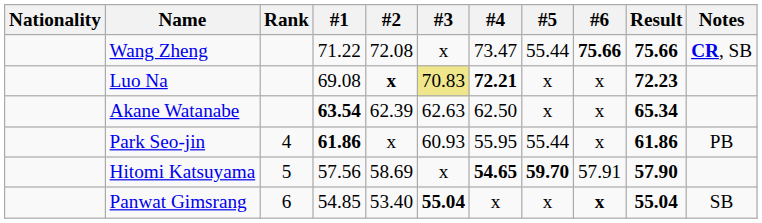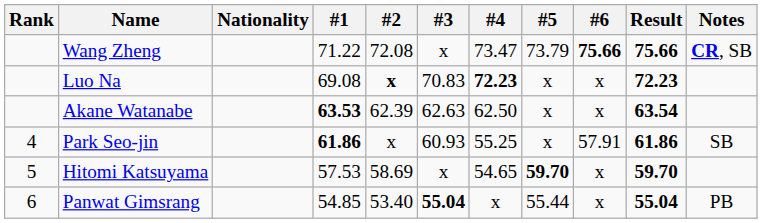 <table class="wikitable sortable" style="text-align:center">
 <tr>
+<th>Rank</th>
+<th>Name</th>
 <th>Nationality</th>
-<th>Name</th>
-<th>Rank</th>
 <th>#1</th>
 <th>#2</th>
 <th>#3</th>
 <th>#4</th>
 <th>#5</th>
 <th>#6</th>
 <th>Result</th>
 <th>Notes</th>
 </tr>
 <tr>
+<td></td>
+<td align=left><a href='#'>Wang Zheng</a></td>
 <td align=left></td>
-<td align=left><a href='#'>Wang Zheng</a></td>
-<td></td>
 <td>71.22</td>
 <td>72.08</td>
 <td>x</td>
 <td>73.47</td>
-<td>55.44</td>
+<td>73.79</td>
 <td><strong>75.66</strong></td>
 <td><strong>75.66</strong></td>
 <td><strong><a href='#'>CR</a></strong>, SB</td>
 </tr>
 <tr>
+<td></td>
+<td align=left><a href='#'>Luo Na</a></td>
 <td align=left></td>
-<td align=left><a href='#'>Luo Na</a></td>
-<td></td>
 <td>69.08</td>
 <td><strong>x</strong></td>
-<td style="background: khaki;">70.83</td>
-<td><strong>72.21</strong></td>
+<td>70.83</td>
+<td><strong>72.23</strong></td>
 <td>x</td>
 <td>x</td>
 <td><strong>72.23</strong></td>
 <td></td>
 </tr>
 <tr>
+<td></td>
+<td align=left><a href='#'>Akane Watanabe</a></td>
 <td align=left></td>
-<td align=left><a href='#'>Akane Watanabe</a></td>
-<td></td>
-<td><strong>63.54</strong></td>
+<td><strong>63.53</strong></td>
 <td>62.39</td>
 <td>62.63</td>
 <td>62.50</td>
 <td>x</td>
 <td>x</td>
-<td><strong>65.34</strong></td>
+<td><strong>63.54</strong></td>
 <td></td>
 </tr>
 <tr>
+<td>4</td>
+<td align=left><a href='#'>Park Seo-jin</a></td>
 <td align=left></td>
-<td align=left><a href='#'>Park Seo-jin</a></td>
-<td>4</td>
 <td><strong>61.86</strong></td>
 <td>x</td>
 <td>60.93</td>
-<td>55.95</td>
-<td>55.44</td>
+<td>55.25</td>
 <td>x</td>
+<td>57.91</td>
 <td><strong>61.86</strong></td>
-<td>PB</td>
+<td>SB</td>
 </tr>
 <tr>
+<td>5</td>
+<td align=left><a href='#'>Hitomi Katsuyama</a></td>
 <td align=left></td>
-<td align=left><a href='#'>Hitomi Katsuyama</a></td>
-<td>5</td>
-<td>57.56</td>
+<td>57.53</td>
 <td>58.69</td>
 <td>x</td>
-<td><strong>54.65</strong></td>
+<td>54.65</td>
 <td><strong>59.70</strong></td>
-<td>57.91</td>
-<td><strong>57.90</strong></td>
+<td>x</td>
+<td><strong>59.70</strong></td>
 <td></td>
 </tr>
 <tr>
+<td>6</td>
+<td align=left><a href='#'>Panwat Gimsrang</a></td>
 <td align=left></td>
-<td align=left><a href='#'>Panwat Gimsrang</a></td>
-<td>6</td>
 <td>54.85</td>
 <td>53.40</td>
 <td><strong>55.04</strong></td>
 <td>x</td>
+<td>55.44</td>
 <td>x</td>
-<td><strong>x</strong></td>
 <td><strong>55.04</strong></td>
-<td>SB</td>
+<td>PB</td>
 </tr>
 </table>
